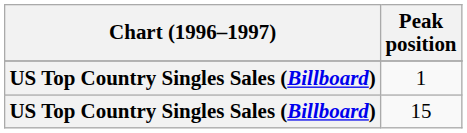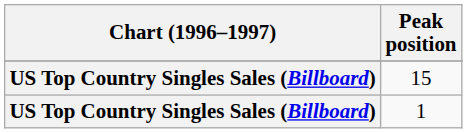 <table class="wikitable sortable plainrowheaders" style="text-align:center">
 <tr>
 <th>Chart (1996–1997)</th>
 <th>Peak<br>position</th>
 </tr>
 <tr>
 </tr>
 <tr>
 </tr>
 <tr>
 </tr>
 <tr>
 </tr>
 <tr>
 </tr>
 <tr>
 <th scope="row">US Top Country Singles Sales (<em><a href='#'>Billboard</a></em>)<br></th>
-<td>1</td>
+<td>15</td>
 </tr>
 <tr>
 <th scope="row">US Top Country Singles Sales (<em><a href='#'>Billboard</a></em>)<br></th>
-<td>15</td>
+<td>1</td>
 </tr>
 </table>
